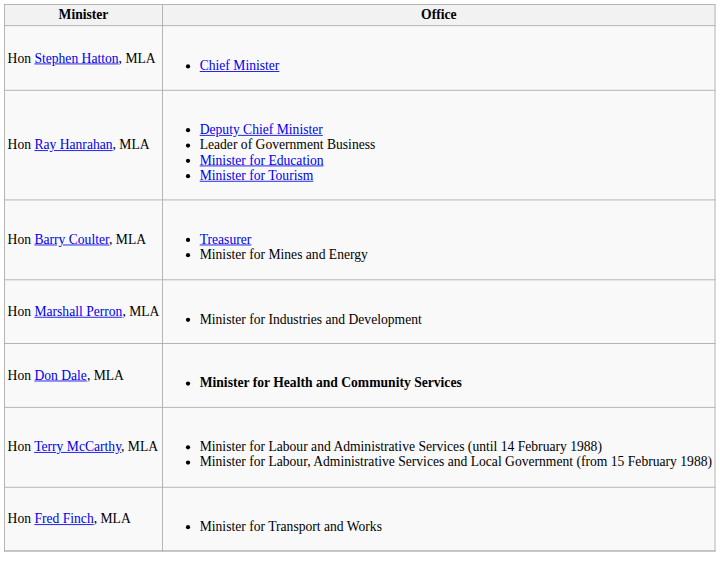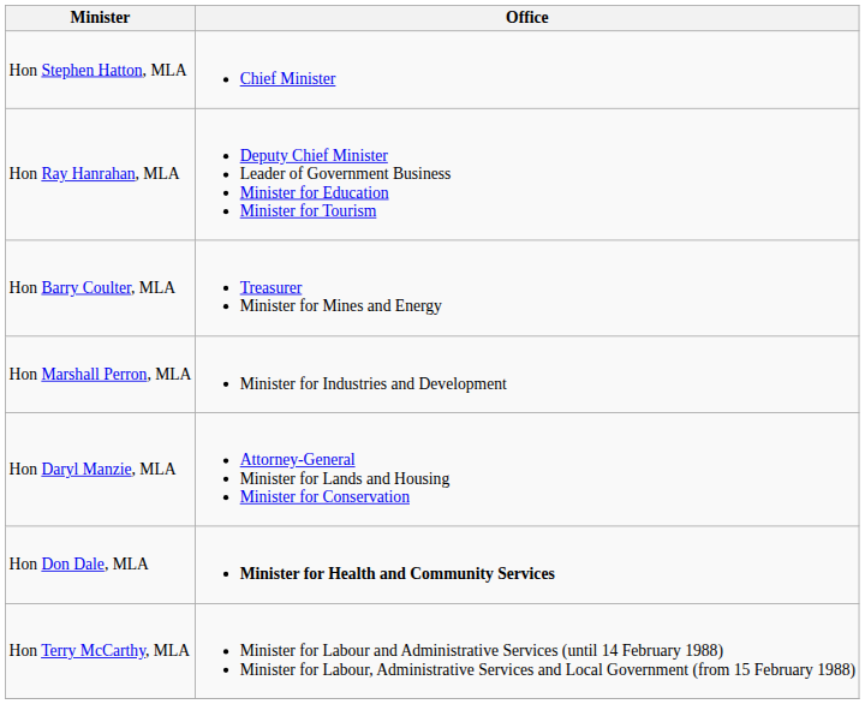 <table class="wikitable">
 <tr>
 <th>Minister</th>
 <th>Office</th>
 </tr>
 <tr>
 <td>Hon <a href='#'>Stephen Hatton</a>, MLA</td>
 <td><br><ul><li><a href='#'>Chief Minister</a></li></ul></td>
 </tr>
 <tr>
 <td>Hon <a href='#'>Ray Hanrahan</a>, MLA</td>
 <td><br><ul><li><a href='#'>Deputy Chief Minister</a></li><li>Leader of Government Business</li><li><a href='#'>Minister for Education</a></li><li><a href='#'>Minister for Tourism</a></li></ul></td>
 </tr>
 <tr>
 <td>Hon <a href='#'>Barry Coulter</a>, MLA</td>
 <td><br><ul><li><a href='#'>Treasurer</a></li><li>Minister for Mines and Energy</li></ul></td>
 </tr>
 <tr>
 <td>Hon <a href='#'>Marshall Perron</a>, MLA</td>
 <td><br><ul><li>Minister for Industries and Development</li></ul></td>
 </tr>
 <tr>
+<td>Hon <a href='#'>Daryl Manzie</a>, MLA</td>
+<td><br><ul><li><a href='#'>Attorney-General</a></li><li>Minister for Lands and Housing</li><li><a href='#'>Minister for Conservation</a></li></ul></td>
+</tr>
+<tr>
 <td>Hon <a href='#'>Don Dale</a>, MLA</td>
 <td><strong><br><ul><li>Minister for Health and Community Services</li></ul></strong></td>
 </tr>
 <tr>
 <td>Hon <a href='#'>Terry McCarthy</a>, MLA</td>
 <td><br><ul><li>Minister for Labour and Administrative Services (until 14 February 1988)</li><li>Minister for Labour, Administrative Services and Local Government (from 15 February 1988)</li></ul></td>
 </tr>
 <tr>
-<td>Hon <a href='#'>Fred Finch</a>, MLA</td>
-<td><br><ul><li>Minister for Transport and Works</li></ul></td>
-</tr>
-<tr>
 </tr>
 </table>
